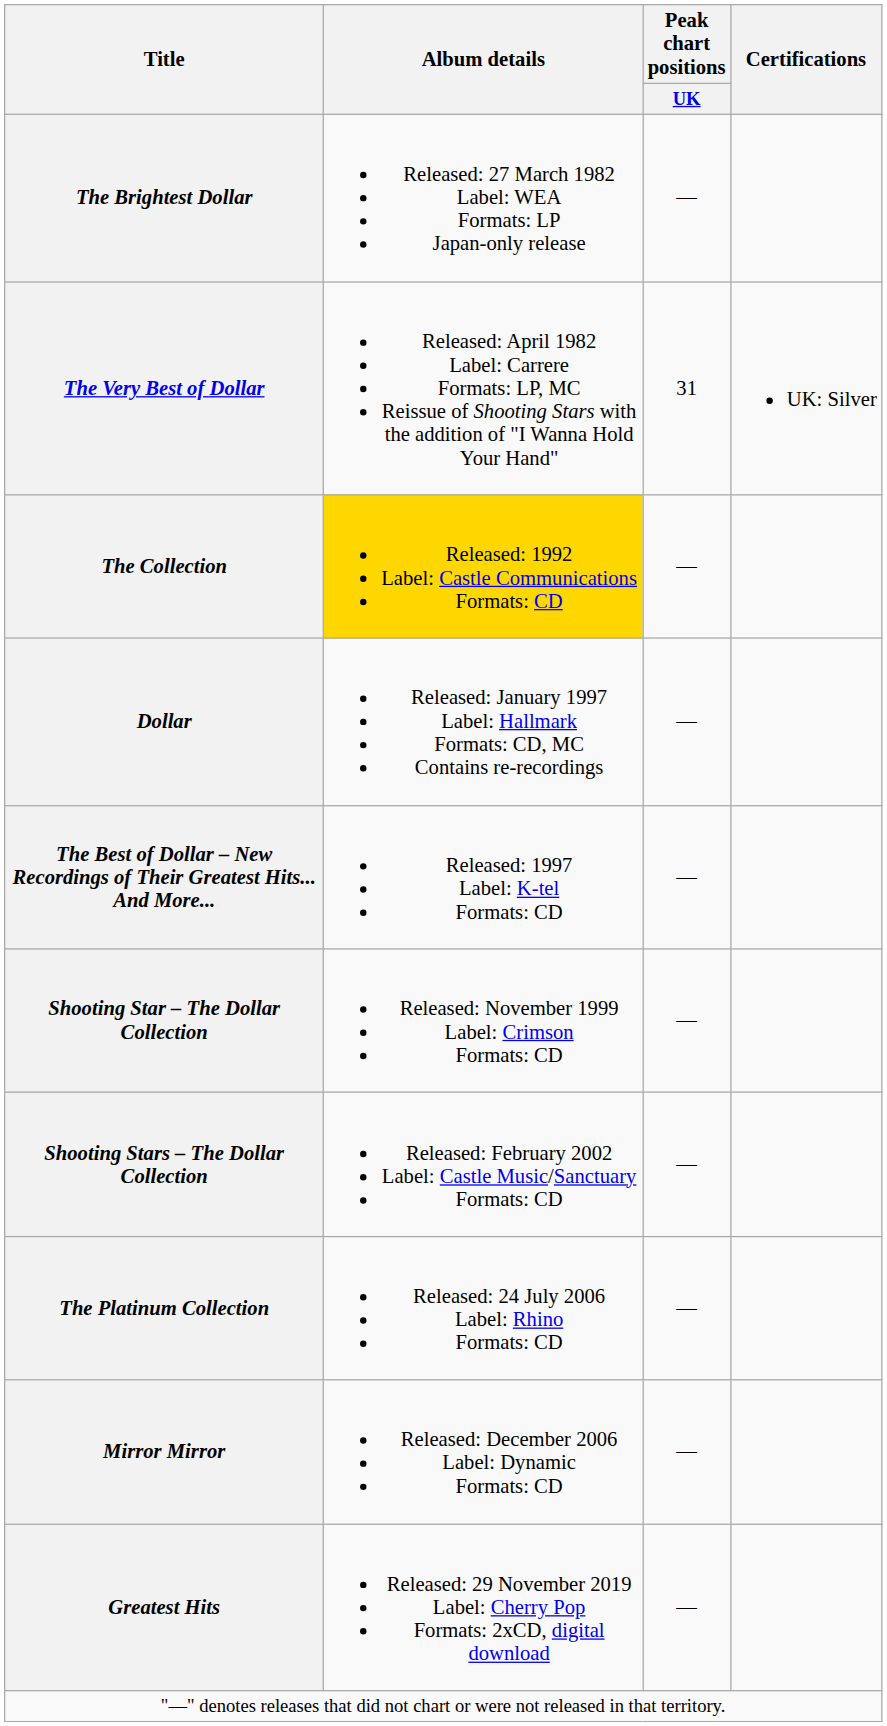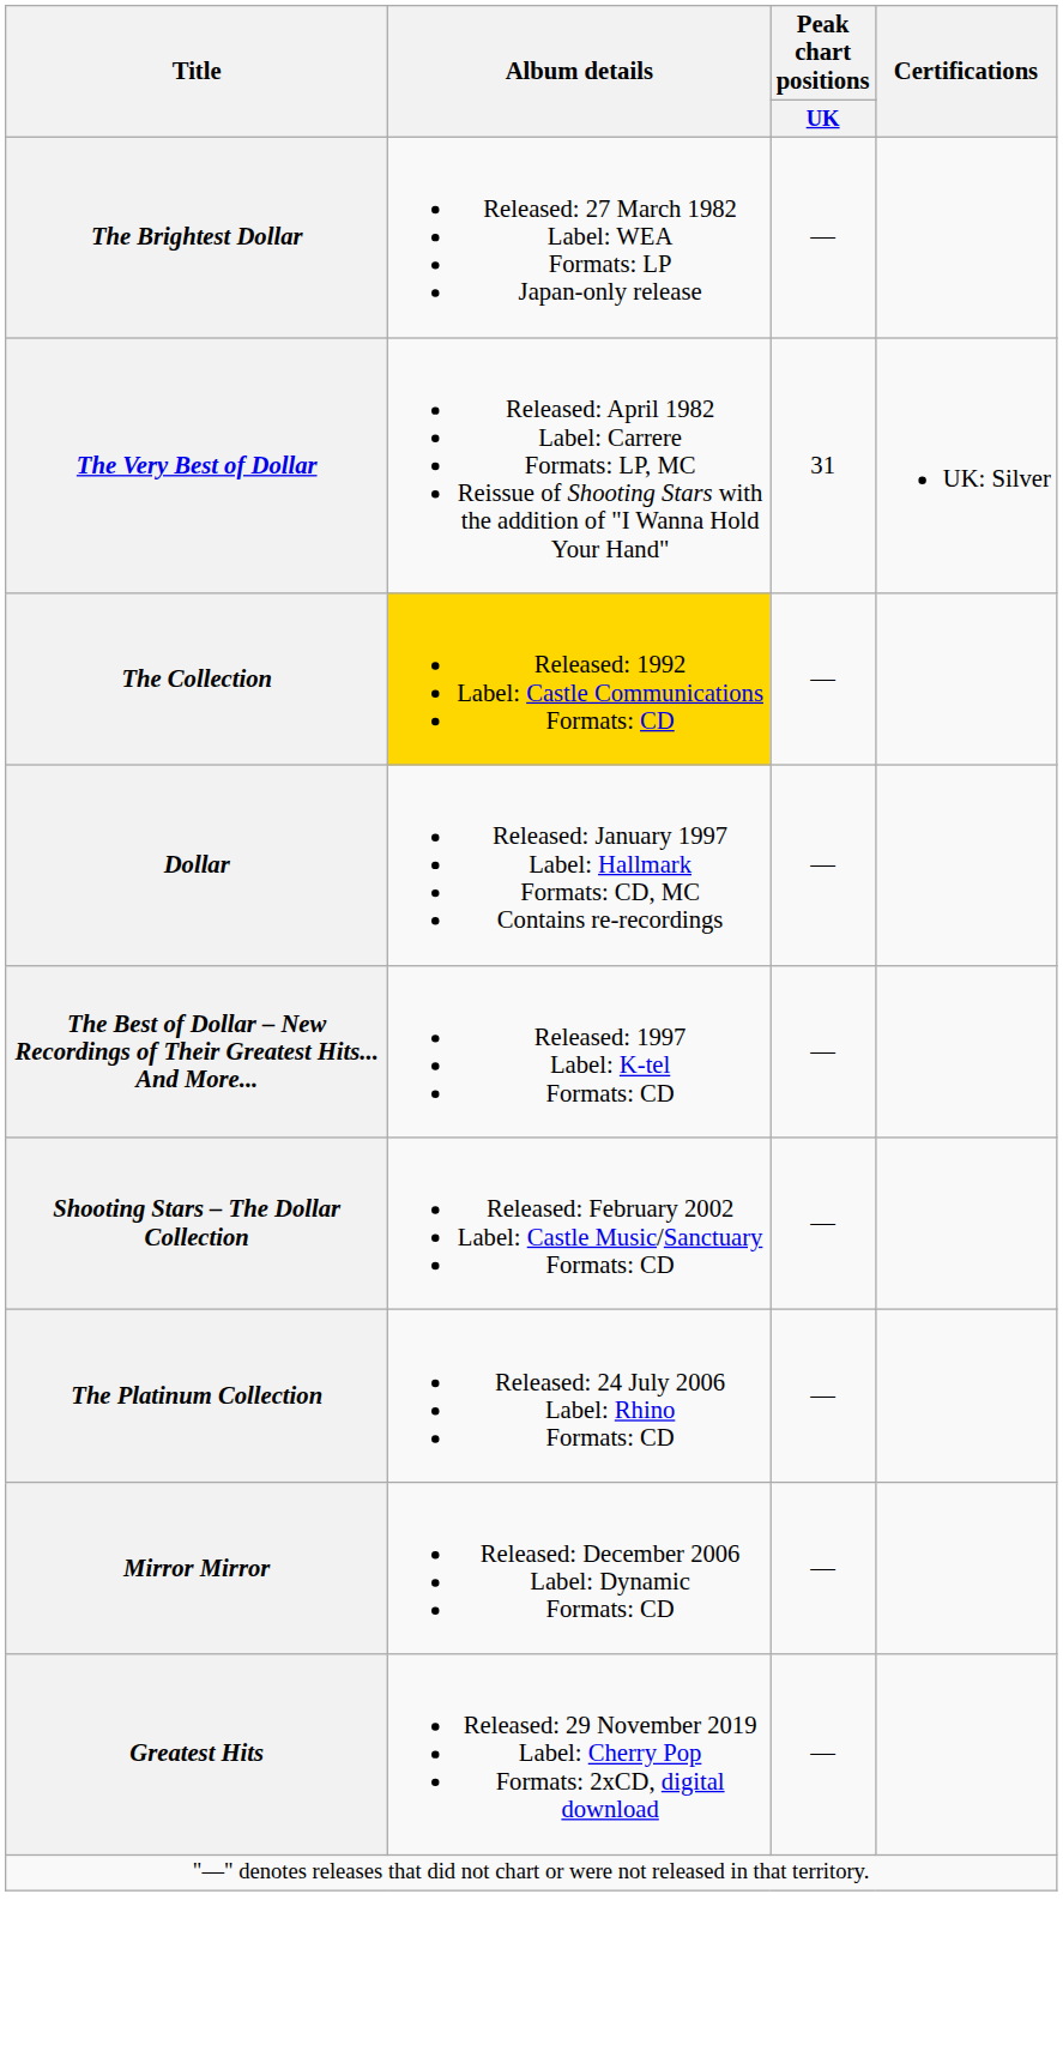 <table class="wikitable plainrowheaders" style="text-align:center;">
 <tr>
 <th rowspan="2" scope="col" style="width:15em;">Title</th>
 <th rowspan="2" scope="col" style="width:15em;">Album details</th>
 <th>Peak chart positions</th>
 <th rowspan="2">Certifications</th>
 </tr>
 <tr>
 <th scope="col" style="width:2em;font-size:90%;"><a href='#'>UK</a><br></th>
 </tr>
 <tr>
 <th scope="row"><em>The Brightest Dollar</em></th>
 <td><br><ul><li>Released: 27 March 1982</li><li>Label: WEA</li><li>Formats: LP</li><li>Japan-only release</li></ul></td>
 <td>—</td>
 <td></td>
 </tr>
 <tr>
 <th scope="row"><em><a href='#'>The Very Best of Dollar</a></em></th>
 <td><br><ul><li>Released: April 1982</li><li>Label: Carrere</li><li>Formats: LP, MC</li><li>Reissue of <em>Shooting Stars</em> with the addition of "I Wanna Hold Your Hand"</li></ul></td>
 <td>31</td>
 <td><br><ul><li>UK: Silver</li></ul></td>
 </tr>
 <tr>
 <th scope="row"><em>The Collection</em></th>
 <td style="background: gold;"><br><ul><li>Released: 1992</li><li>Label: <a href='#'>Castle Communications</a></li><li>Formats: <a href='#'>CD</a></li></ul></td>
 <td>—</td>
 <td></td>
 </tr>
 <tr>
 <th scope="row"><em>Dollar</em></th>
 <td><br><ul><li>Released: January 1997</li><li>Label: <a href='#'>Hallmark</a></li><li>Formats: CD, MC</li><li>Contains re-recordings</li></ul></td>
 <td>—</td>
 <td></td>
 </tr>
 <tr>
 <th scope="row"><em>The Best of Dollar – New Recordings of Their Greatest Hits... And More...</em></th>
 <td><br><ul><li>Released: 1997</li><li>Label: <a href='#'>K-tel</a></li><li>Formats: CD</li></ul></td>
 <td>—</td>
 <td></td>
 </tr>
 <tr>
-<th scope="row"><em>Shooting Star – The Dollar Collection</em></th>
-<td><br><ul><li>Released: November 1999</li><li>Label: <a href='#'>Crimson</a></li><li>Formats: CD</li></ul></td>
-<td>—</td>
-<td></td>
-</tr>
-<tr>
 <th scope="row"><em>Shooting Stars – The Dollar Collection</em></th>
 <td><br><ul><li>Released: February 2002</li><li>Label: <a href='#'>Castle Music</a>/<a href='#'>Sanctuary</a></li><li>Formats: CD</li></ul></td>
 <td>—</td>
 <td></td>
 </tr>
 <tr>
 <th scope="row"><em>The Platinum Collection</em></th>
 <td><br><ul><li>Released: 24 July 2006</li><li>Label: <a href='#'>Rhino</a></li><li>Formats: CD</li></ul></td>
 <td>—</td>
 <td></td>
 </tr>
 <tr>
 <th scope="row"><em>Mirror Mirror</em></th>
 <td><br><ul><li>Released: December 2006</li><li>Label: Dynamic</li><li>Formats: CD</li></ul></td>
 <td>—</td>
 <td></td>
 </tr>
 <tr>
 <th scope="row"><em>Greatest Hits</em></th>
 <td><br><ul><li>Released: 29 November 2019</li><li>Label: <a href='#'>Cherry Pop</a></li><li>Formats: 2xCD, <a href='#'>digital download</a></li></ul></td>
 <td>—</td>
 <td></td>
 </tr>
 <tr>
 <td colspan="4" style="font-size:90%">"—" denotes releases that did not chart or were not released in that territory.</td>
 </tr>
 </table>
